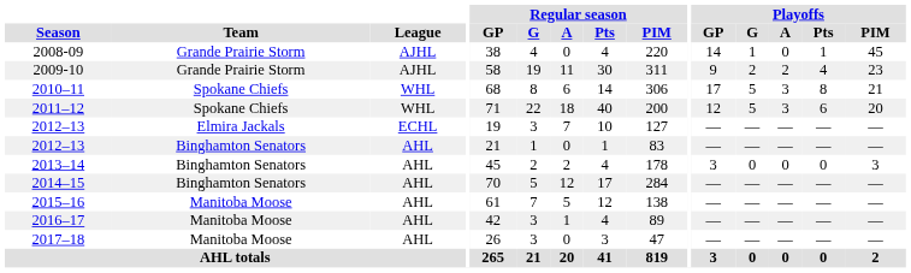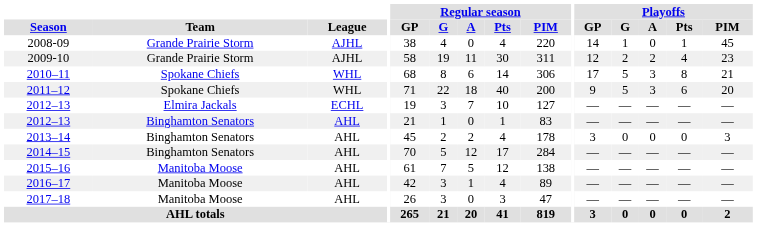 <table border="0" cellpadding="1" cellspacing="0" style="text-align:center; width:60em">
 <tr bgcolor="#e0e0e0">
 <th colspan="3"  bgcolor="#ffffff"></th>
 <th rowspan="99" bgcolor="#ffffff"></th>
 <th colspan="5"><a href='#'>Regular season</a></th>
 <th rowspan="99" bgcolor="#ffffff"></th>
 <th colspan="5"><a href='#'>Playoffs</a></th>
 </tr>
 <tr bgcolor="#e0e0e0">
 <th><a href='#'>Season</a></th>
 <th>Team</th>
 <th>League</th>
 <th>GP</th>
 <th><a href='#'>G</a></th>
 <th><a href='#'>A</a></th>
 <th><a href='#'>Pts</a></th>
 <th><a href='#'>PIM</a></th>
 <th>GP</th>
 <th>G</th>
 <th>A</th>
 <th>Pts</th>
 <th>PIM</th>
 </tr>
 <tr>
 <td>2008-09</td>
 <td><a href='#'>Grande Prairie Storm</a></td>
 <td><a href='#'>AJHL</a></td>
 <td>38</td>
 <td>4</td>
 <td>0</td>
 <td>4</td>
 <td>220</td>
 <td>14</td>
 <td>1</td>
 <td>0</td>
 <td>1</td>
 <td>45</td>
 </tr>
 <tr bgcolor="#f0f0f0">
 <td>2009-10</td>
 <td>Grande Prairie Storm</td>
 <td>AJHL</td>
 <td>58</td>
 <td>19</td>
 <td>11</td>
 <td>30</td>
 <td>311</td>
-<td>9</td>
+<td>12</td>
 <td>2</td>
 <td>2</td>
 <td>4</td>
 <td>23</td>
 </tr>
 <tr>
 <td><a href='#'>2010–11</a></td>
 <td><a href='#'>Spokane Chiefs</a></td>
 <td><a href='#'>WHL</a></td>
 <td>68</td>
 <td>8</td>
 <td>6</td>
 <td>14</td>
 <td>306</td>
 <td>17</td>
 <td>5</td>
 <td>3</td>
 <td>8</td>
 <td>21</td>
 </tr>
 <tr bgcolor="#f0f0f0">
 <td><a href='#'>2011–12</a></td>
 <td>Spokane Chiefs</td>
 <td>WHL</td>
 <td>71</td>
 <td>22</td>
 <td>18</td>
 <td>40</td>
 <td>200</td>
-<td>12</td>
+<td>9</td>
 <td>5</td>
 <td>3</td>
 <td>6</td>
 <td>20</td>
 </tr>
 <tr>
 <td><a href='#'>2012–13</a></td>
 <td><a href='#'>Elmira Jackals</a></td>
 <td><a href='#'>ECHL</a></td>
 <td>19</td>
 <td>3</td>
 <td>7</td>
 <td>10</td>
 <td>127</td>
 <td>—</td>
 <td>—</td>
 <td>—</td>
 <td>—</td>
 <td>—</td>
 </tr>
 <tr bgcolor="#f0f0f0">
 <td><a href='#'>2012–13</a></td>
 <td><a href='#'>Binghamton Senators</a></td>
 <td><a href='#'>AHL</a></td>
 <td>21</td>
 <td>1</td>
 <td>0</td>
 <td>1</td>
 <td>83</td>
 <td>—</td>
 <td>—</td>
 <td>—</td>
 <td>—</td>
 <td>—</td>
 </tr>
 <tr>
 <td><a href='#'>2013–14</a></td>
 <td>Binghamton Senators</td>
 <td>AHL</td>
 <td>45</td>
 <td>2</td>
 <td>2</td>
 <td>4</td>
 <td>178</td>
 <td>3</td>
 <td>0</td>
 <td>0</td>
 <td>0</td>
 <td>3</td>
 </tr>
 <tr bgcolor="#f0f0f0">
 <td><a href='#'>2014–15</a></td>
 <td>Binghamton Senators</td>
 <td>AHL</td>
 <td>70</td>
 <td>5</td>
 <td>12</td>
 <td>17</td>
 <td>284</td>
 <td>—</td>
 <td>—</td>
 <td>—</td>
 <td>—</td>
 <td>—</td>
 </tr>
 <tr>
 <td><a href='#'>2015–16</a></td>
 <td><a href='#'>Manitoba Moose</a></td>
 <td>AHL</td>
 <td>61</td>
 <td>7</td>
 <td>5</td>
 <td>12</td>
 <td>138</td>
 <td>—</td>
 <td>—</td>
 <td>—</td>
 <td>—</td>
 <td>—</td>
 </tr>
 <tr bgcolor="#f0f0f0">
 <td><a href='#'>2016–17</a></td>
 <td>Manitoba Moose</td>
 <td>AHL</td>
 <td>42</td>
 <td>3</td>
 <td>1</td>
 <td>4</td>
 <td>89</td>
 <td>—</td>
 <td>—</td>
 <td>—</td>
 <td>—</td>
 <td>—</td>
 </tr>
 <tr>
 <td><a href='#'>2017–18</a></td>
 <td>Manitoba Moose</td>
 <td>AHL</td>
 <td>26</td>
 <td>3</td>
 <td>0</td>
 <td>3</td>
 <td>47</td>
 <td>—</td>
 <td>—</td>
 <td>—</td>
 <td>—</td>
 <td>—</td>
 </tr>
 <tr bgcolor="#e0e0e0">
 <th colspan="3">AHL totals<br></th>
 <th>265</th>
 <th>21</th>
 <th>20</th>
 <th>41</th>
 <th>819</th>
 <th>3</th>
 <th>0</th>
 <th>0</th>
 <th>0</th>
 <th>2</th>
 </tr>
 </table>
